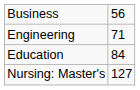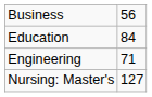 <table class="wikitable floatright" style="max-width: 22em;">
 <tr>
 <td>Business</td>
 <td>56</td>
 </tr>
 <tr>
+<td>Education</td>
+<td>84</td>
+</tr>
+<tr>
 <td>Engineering</td>
 <td>71</td>
-</tr>
-<tr>
-<td>Education</td>
-<td>84</td>
 </tr>
 <tr>
 <td>Nursing: Master's</td>
 <td>127</td>
 </tr>
 </table>
